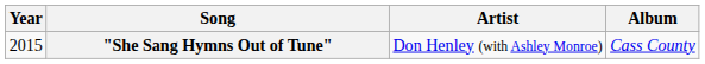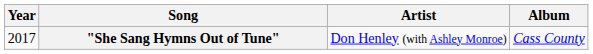 <table class="wikitable plainrowheaders">
 <tr>
 <th>Year</th>
 <th style="width:20em;">Song</th>
 <th>Artist</th>
 <th>Album</th>
 </tr>
 <tr>
-<td>2015</td>
+<td>2017</td>
 <th scope="row">"She Sang Hymns Out of Tune"</th>
 <td><a href='#'>Don Henley</a> <small>(with <a href='#'>Ashley Monroe</a>)</small></td>
 <td><em><a href='#'>Cass County</a></em></td>
 </tr>
 </table>
